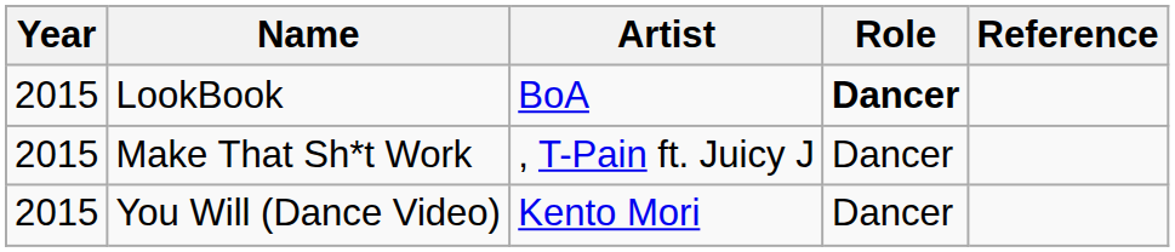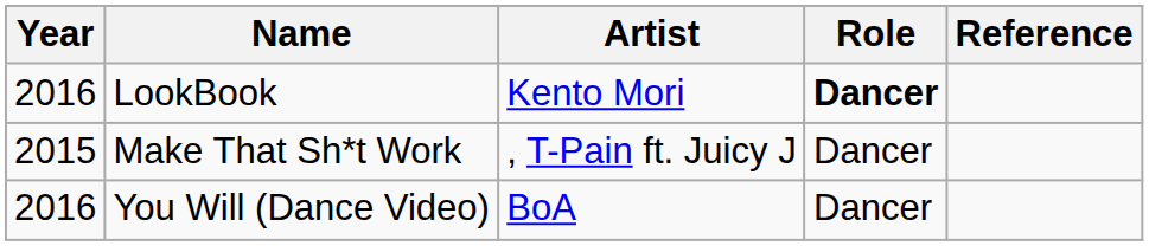 <table class="wikitable">
 <tr>
 <th>Year</th>
 <th>Name</th>
 <th>Artist</th>
 <th>Role</th>
 <th>Reference</th>
 </tr>
 <tr>
-<td>2015</td>
+<td>2016</td>
 <td>LookBook</td>
-<td><a href='#'>BoA</a></td>
+<td><a href='#'>Kento Mori</a></td>
 <td><strong>Dancer</strong></td>
 <td></td>
 </tr>
 <tr>
 <td>2015</td>
 <td>Make That Sh*t Work</td>
 <td>, <a href='#'>T-Pain</a> ft. Juicy J</td>
 <td>Dancer</td>
 <td></td>
 </tr>
 <tr>
-<td>2015</td>
+<td>2016</td>
 <td>You Will (Dance Video)</td>
-<td><a href='#'>Kento Mori</a></td>
+<td><a href='#'>BoA</a></td>
 <td>Dancer</td>
 <td></td>
 </tr>
 </table>
